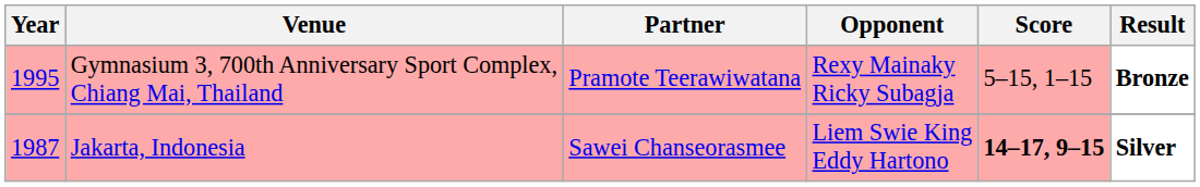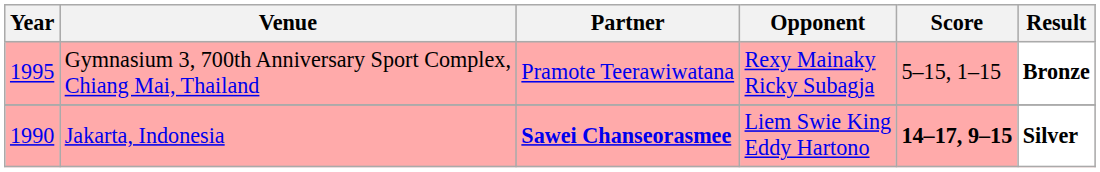 <table class="sortable wikitable" style="font-size: 90%;">
 <tr>
 <th>Year</th>
 <th>Venue</th>
 <th>Partner</th>
 <th>Opponent</th>
 <th>Score</th>
 <th>Result</th>
 </tr>
 <tr style="background:#FFAAAA">
 <td align="center"><a href='#'>1995</a></td>
 <td align="left">Gymnasium 3, 700th Anniversary Sport Complex,<br><a href='#'>Chiang Mai, Thailand</a></td>
 <td align="left"> <a href='#'>Pramote Teerawiwatana</a></td>
 <td align="left"> <a href='#'>Rexy Mainaky</a> <br>  <a href='#'>Ricky Subagja</a></td>
 <td align="left">5–15, 1–15</td>
 <td style="text-align:left; background:white"> <strong>Bronze</strong></td>
 </tr>
 <tr>
 </tr>
 <tr style="background:#FFAAAA">
-<td align="center"><a href='#'>1987</a></td>
+<td align="center"><a href='#'>1990</a></td>
 <td align="left"><a href='#'>Jakarta, Indonesia</a></td>
-<td align="left"> <a href='#'>Sawei Chanseorasmee</a></td>
+<td align="left"><strong> <a href='#'>Sawei Chanseorasmee</a></strong></td>
 <td align="left"> <a href='#'>Liem Swie King</a> <br>  <a href='#'>Eddy Hartono</a></td>
 <td align="left"><strong>14–17, 9–15</strong></td>
 <td style="text-align:left; background:white"> <strong>Silver</strong></td>
 </tr>
 </table>
